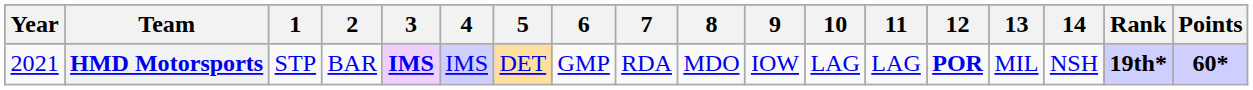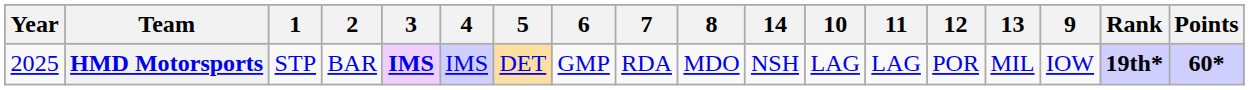 <table class="wikitable" style="text-align:center; font-size:85%">
 <tr>
 <th>Year</th>
 <th>Team</th>
 <th>1</th>
 <th>2</th>
 <th>3</th>
 <th>4</th>
 <th>5</th>
 <th>6</th>
 <th>7</th>
 <th>8</th>
-<th>9</th>
+<th>14</th>
 <th>10</th>
 <th>11</th>
 <th>12</th>
 <th>13</th>
-<th>14</th>
+<th>9</th>
 <th>Rank</th>
 <th>Points</th>
 </tr>
 <tr>
-<td><a href='#'>2021</a></td>
+<td><a href='#'>2025</a></td>
 <th nowrap><a href='#'>HMD Motorsports</a></th>
 <td style="background:#;"><a href='#'>STP</a></td>
 <td style="background:#;"><a href='#'>BAR</a></td>
 <td style="background:#EFCFFF;"><strong><a href='#'>IMS</a><br></strong></td>
 <td style="background:#CFCFFF;"><a href='#'>IMS</a><br></td>
 <td style="background:#FFDF9F;"><a href='#'>DET</a><br></td>
 <td style="background:#;"><a href='#'>GMP</a></td>
 <td style="background:#;"><a href='#'>RDA</a></td>
 <td style="background:#;"><a href='#'>MDO</a></td>
-<td style="background:#;"><a href='#'>IOW</a></td>
+<td style="background:#;"><a href='#'>NSH</a></td>
 <td style="background:#;"><a href='#'>LAG</a></td>
 <td style="background:#;"><a href='#'>LAG</a></td>
-<td style="background:#;"><strong><a href='#'>POR</a></strong></td>
+<td style="background:#;"><a href='#'>POR</a></td>
 <td style="background:#;"><a href='#'>MIL</a></td>
-<td style="background:#;"><a href='#'>NSH</a></td>
+<td style="background:#;"><a href='#'>IOW</a></td>
 <th style="background:#CFCFFF;">19th*</th>
 <th style="background:#CFCFFF;">60*</th>
 </tr>
 </table>
